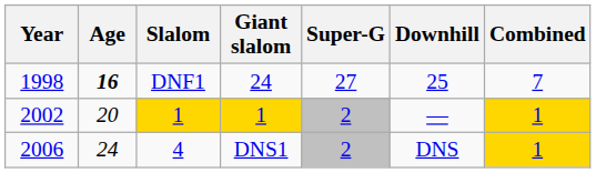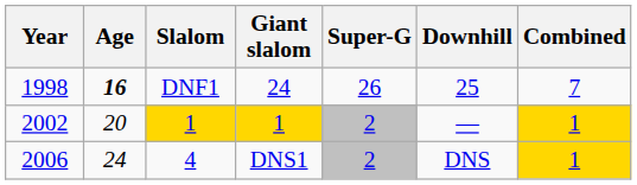 <table class=wikitable style="text-align:center">
 <tr>
 <th>  Year  </th>
 <th> Age </th>
 <th> Slalom </th>
 <th> Giant <br> slalom </th>
 <th>Super-G</th>
 <th>Downhill</th>
 <th>Combined</th>
 </tr>
 <tr>
 <td><a href='#'>1998</a></td>
 <td><strong><em>16</em></strong></td>
 <td><a href='#'>DNF1</a></td>
 <td><a href='#'>24</a></td>
-<td><a href='#'>27</a></td>
+<td><a href='#'>26</a></td>
 <td><a href='#'>25</a></td>
 <td><a href='#'>7</a></td>
 </tr>
 <tr>
 <td><a href='#'>2002</a></td>
 <td><em>20</em></td>
 <td style="background:gold;"><a href='#'>1</a></td>
 <td style="background:gold;"><a href='#'>1</a></td>
 <td style="background:silver;"><a href='#'>2</a></td>
 <td><a href='#'>—</a></td>
 <td style="background:gold;"><a href='#'>1</a></td>
 </tr>
 <tr>
 <td><a href='#'>2006</a></td>
 <td><em>24</em></td>
 <td><a href='#'>4</a></td>
 <td><a href='#'>DNS1</a></td>
 <td style="background:silver;"><a href='#'>2</a></td>
 <td><a href='#'>DNS</a></td>
 <td style="background:gold;"><a href='#'>1</a></td>
 </tr>
 </table>
